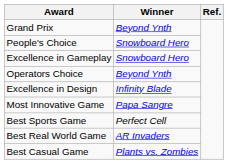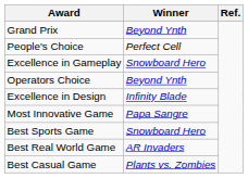 <table class="wikitable">
 <tr>
 <th>Award</th>
 <th>Winner</th>
 <th>Ref.</th>
 </tr>
 <tr>
 <td>Grand Prix</td>
 <td><em><a href='#'>Beyond Ynth</a></em></td>
 <td rowspan="9"></td>
 </tr>
 <tr>
 <td>People's Choice</td>
-<td><em><a href='#'>Snowboard Hero</a></em></td>
+<td><em>Perfect Cell</em></td>
 </tr>
 <tr>
 <td>Excellence in Gameplay</td>
 <td><em><a href='#'>Snowboard Hero</a></em></td>
 </tr>
 <tr>
 <td>Operators Choice</td>
 <td><em><a href='#'>Beyond Ynth</a></em></td>
 </tr>
 <tr>
 <td>Excellence in Design</td>
 <td><em><a href='#'>Infinity Blade</a></em></td>
 </tr>
 <tr>
 <td>Most Innovative Game</td>
 <td><em><a href='#'>Papa Sangre</a></em></td>
 </tr>
 <tr>
 <td>Best Sports Game</td>
-<td><em>Perfect Cell</em></td>
+<td><em><a href='#'>Snowboard Hero</a></em></td>
 </tr>
 <tr>
 <td>Best Real World Game</td>
 <td><em><a href='#'>AR Invaders</a></em></td>
 </tr>
 <tr>
 <td>Best Casual Game</td>
 <td><em><a href='#'>Plants vs. Zombies</a></em></td>
 </tr>
 </table>
